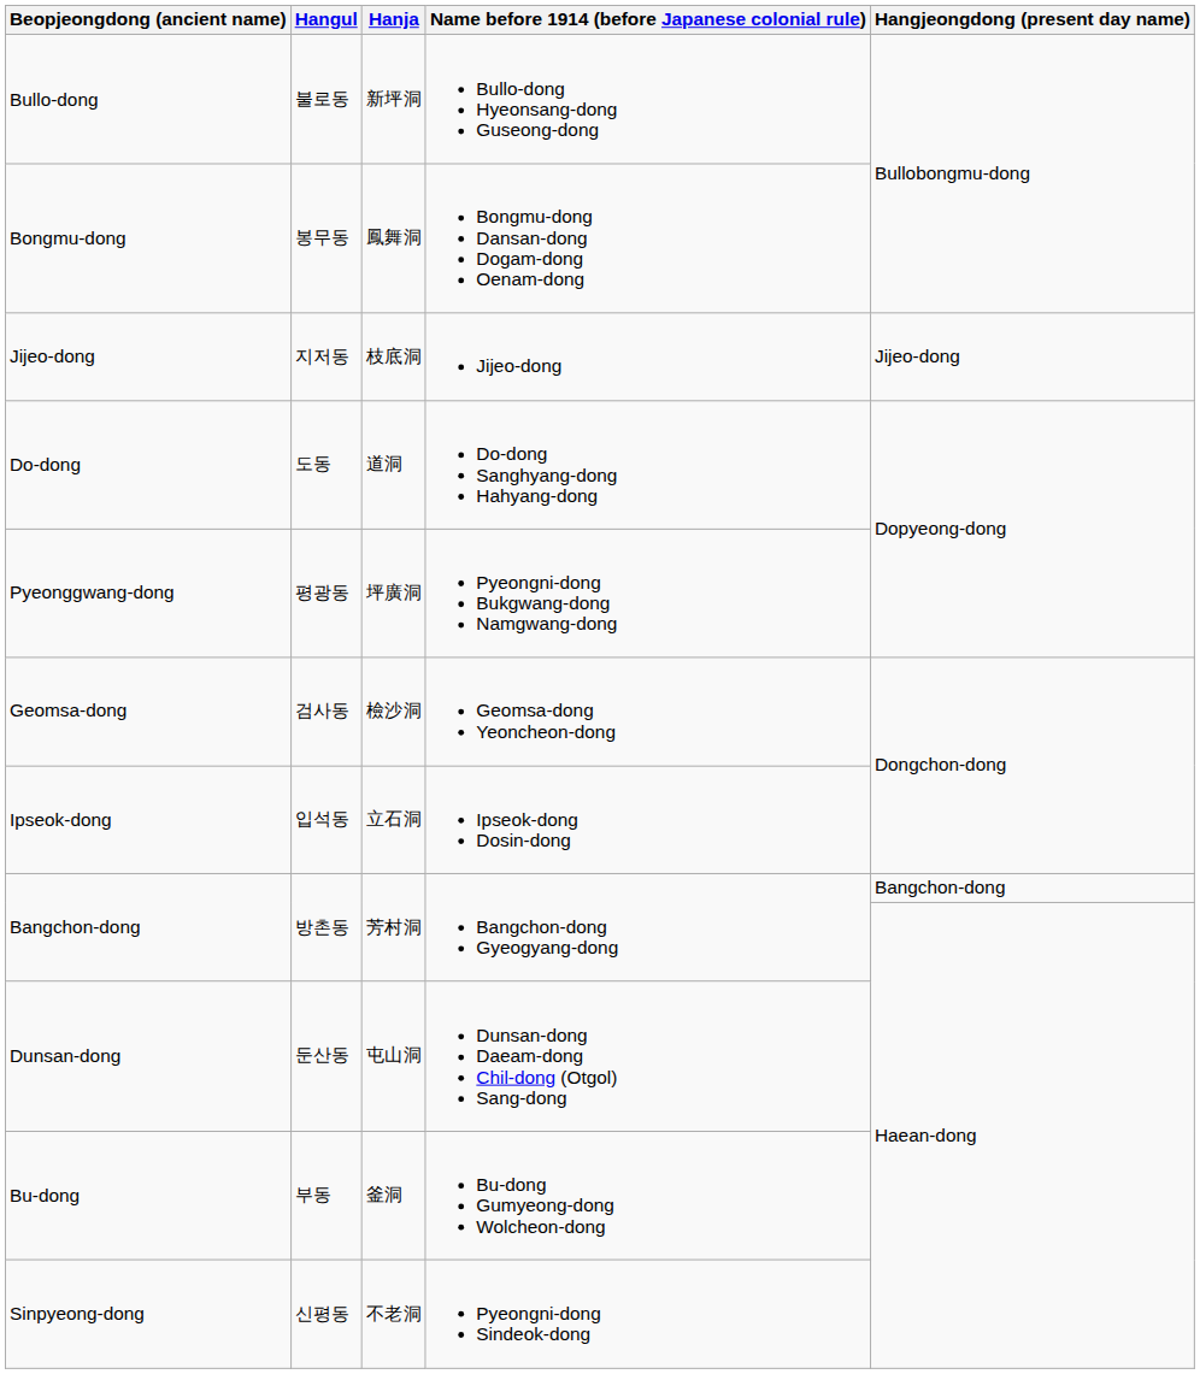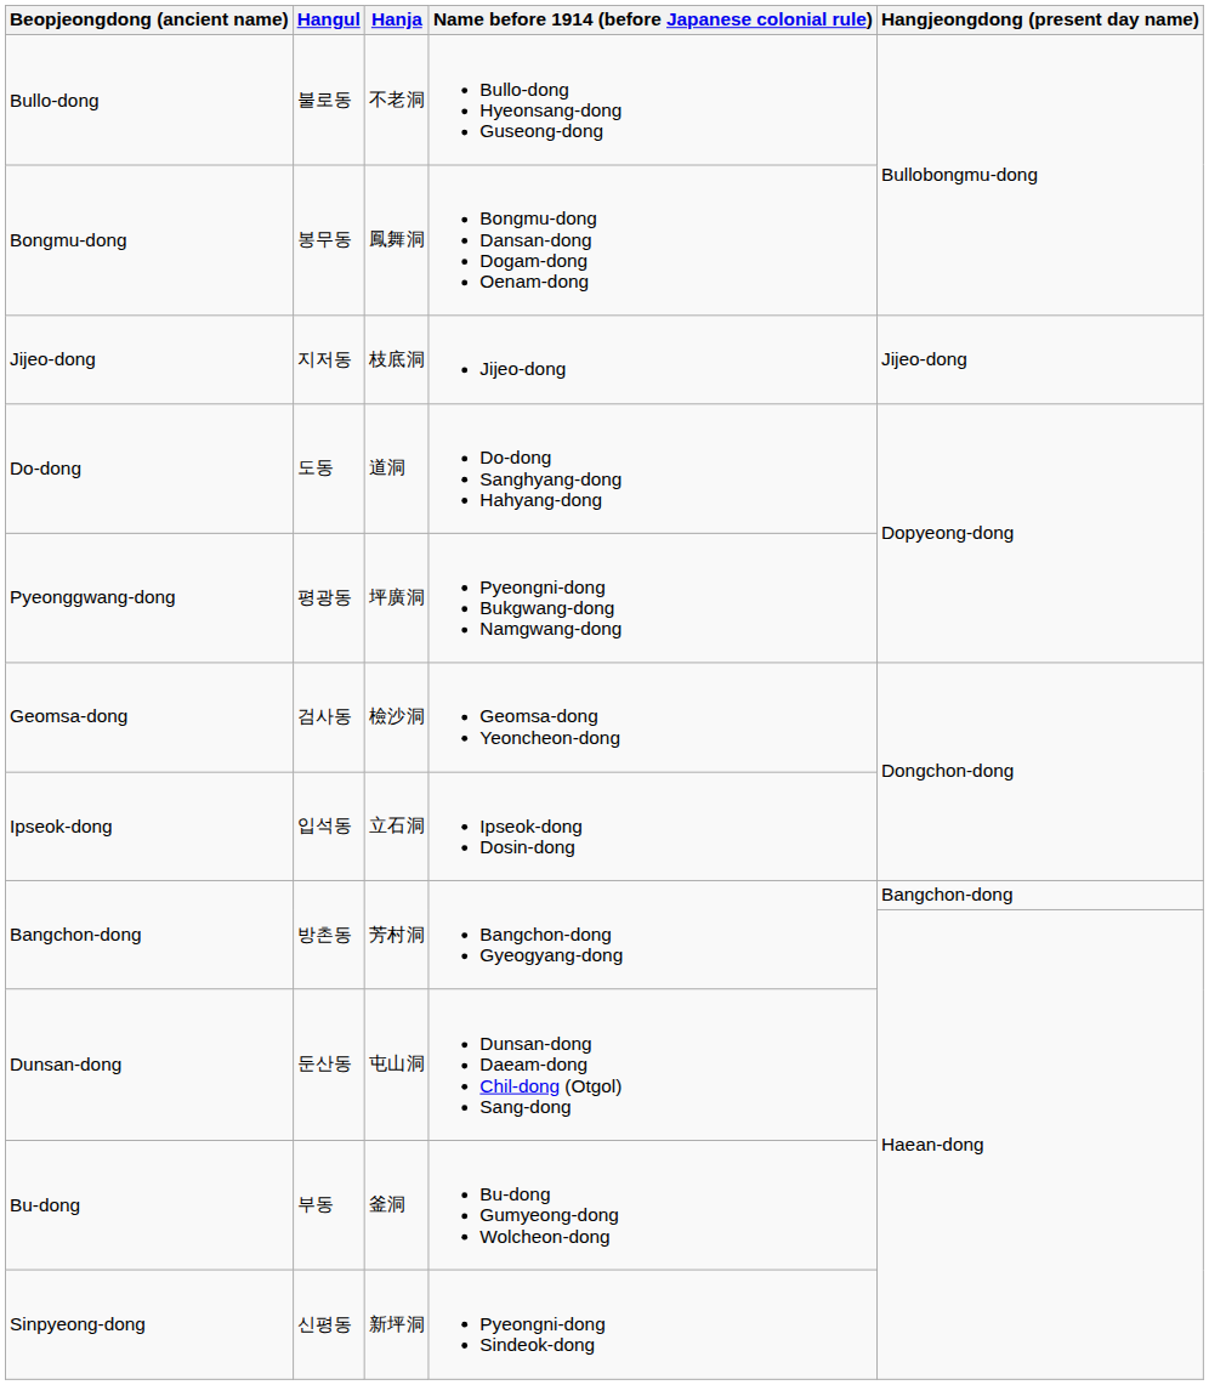 <table class="wikitable">
 <tr>
 <th>Beopjeongdong (ancient name)</th>
 <th><a href='#'>Hangul</a></th>
 <th><a href='#'>Hanja</a></th>
 <th>Name before 1914 (before <a href='#'>Japanese colonial rule</a>)</th>
 <th>Hangjeongdong (present day name)</th>
 </tr>
 <tr>
 <td>Bullo-dong</td>
 <td>불로동</td>
-<td>新坪洞</td>
+<td>不老洞</td>
 <td><br><ul><li>Bullo-dong</li><li>Hyeonsang-dong</li><li>Guseong-dong</li></ul></td>
 <td rowspan=2>Bullobongmu-dong</td>
 </tr>
 <tr>
 <td>Bongmu-dong</td>
 <td>봉무동</td>
 <td>鳳舞洞</td>
 <td><br><ul><li>Bongmu-dong</li><li>Dansan-dong</li><li>Dogam-dong</li><li>Oenam-dong</li></ul></td>
 </tr>
 <tr>
 <td>Jijeo-dong</td>
 <td>지저동</td>
 <td>枝底洞</td>
 <td><br><ul><li>Jijeo-dong</li></ul></td>
 <td>Jijeo-dong</td>
 </tr>
 <tr>
 <td>Do-dong</td>
 <td>도동</td>
 <td>道洞</td>
 <td><br><ul><li>Do-dong</li><li>Sanghyang-dong</li><li>Hahyang-dong</li></ul></td>
 <td rowspan=3>Dopyeong-dong</td>
 </tr>
 <tr>
 <td>Pyeonggwang-dong</td>
 <td>평광동</td>
 <td>坪廣洞</td>
 <td><br><ul><li>Pyeongni-dong</li><li>Bukgwang-dong</li><li>Namgwang-dong</li></ul></td>
 </tr>
 <tr>
 <td rowspan=2>Geomsa-dong</td>
 <td rowspan=2>검사동</td>
 <td rowspan=2>檢沙洞</td>
 <td rowspan=2><br><ul><li>Geomsa-dong</li><li>Yeoncheon-dong</li></ul></td>
 </tr>
 <tr>
 <td rowspan=2>Dongchon-dong</td>
 </tr>
 <tr>
 <td>Ipseok-dong</td>
 <td>입석동</td>
 <td>立石洞</td>
 <td><br><ul><li>Ipseok-dong</li><li>Dosin-dong</li></ul></td>
 </tr>
 <tr>
 <td rowspan=2 height=40>Bangchon-dong</td>
 <td rowspan=2>방촌동</td>
 <td rowspan=2>芳村洞</td>
 <td rowspan=2><br><ul><li>Bangchon-dong</li><li>Gyeogyang-dong</li></ul></td>
 <td>Bangchon-dong</td>
 </tr>
 <tr>
 <td rowspan=4>Haean-dong</td>
 </tr>
 <tr>
 <td>Dunsan-dong</td>
 <td>둔산동</td>
 <td>屯山洞</td>
 <td><br><ul><li>Dunsan-dong</li><li>Daeam-dong</li><li><a href='#'>Chil-dong</a> (Otgol)</li><li>Sang-dong</li></ul></td>
 </tr>
 <tr>
 <td>Bu-dong</td>
 <td>부동</td>
 <td>釜洞</td>
 <td><br><ul><li>Bu-dong</li><li>Gumyeong-dong</li><li>Wolcheon-dong</li></ul></td>
 </tr>
 <tr>
 <td>Sinpyeong-dong</td>
 <td>신평동</td>
-<td>不老洞</td>
+<td>新坪洞</td>
 <td><br><ul><li>Pyeongni-dong</li><li>Sindeok-dong</li></ul></td>
 </tr>
 </table>
